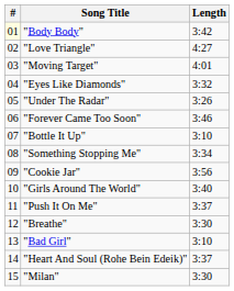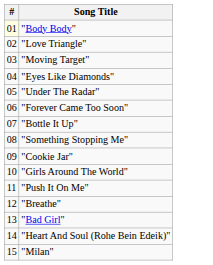 <table class="wikitable">
 <tr>
 <th>#</th>
 <th>Song Title</th>
-<th>Length</th>
 </tr>
 <tr>
 <td style="background: lightyellow;">01</td>
 <td>"<a href='#'>Body Body</a>"</td>
-<td>3:42</td>
 </tr>
 <tr>
 <td>02</td>
 <td>"Love Triangle"</td>
-<td>4:27</td>
 </tr>
 <tr>
 <td>03</td>
 <td>"Moving Target"</td>
-<td>4:01</td>
 </tr>
 <tr>
 <td>04</td>
 <td>"Eyes Like Diamonds"</td>
-<td>3:32</td>
 </tr>
 <tr>
 <td>05</td>
 <td>"Under The Radar"</td>
-<td>3:26</td>
 </tr>
 <tr>
 <td>06</td>
 <td>"Forever Came Too Soon"</td>
-<td>3:46</td>
 </tr>
 <tr>
 <td>07</td>
 <td>"Bottle It Up"</td>
-<td>3:10</td>
 </tr>
 <tr>
 <td>08</td>
 <td>"Something Stopping Me"</td>
-<td>3:34</td>
 </tr>
 <tr>
 <td>09</td>
 <td>"Cookie Jar"</td>
-<td>3:56</td>
 </tr>
 <tr>
 <td>10</td>
 <td>"Girls Around The World"</td>
-<td>3:40</td>
 </tr>
 <tr>
 <td>11</td>
 <td>"Push It On Me"</td>
-<td>3:37</td>
 </tr>
 <tr>
 <td>12</td>
 <td>"Breathe"</td>
-<td>3:30</td>
 </tr>
 <tr>
 <td>13</td>
 <td>"<a href='#'>Bad Girl</a>"</td>
-<td>3:10</td>
 </tr>
 <tr>
 <td>14</td>
 <td>"Heart And Soul (Rohe Bein Edeik)"</td>
-<td>3:37</td>
 </tr>
 <tr>
 <td>15</td>
 <td>"Milan"</td>
-<td>3:30</td>
 </tr>
 </table>
